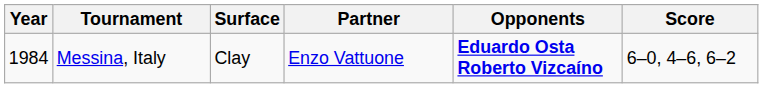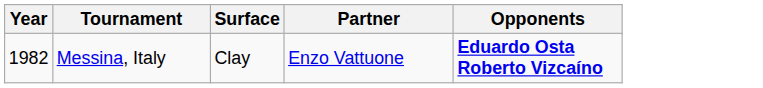 <table class="sortable wikitable" style=font-size:97%>
 <tr>
 <th style="width:30px">Year</th>
 <th style="width:130px">Tournament</th>
 <th style="width:50px">Surface</th>
 <th style="width:140px">Partner</th>
 <th style="width:140px">Opponents</th>
-<th style="width:110px" class="unsortable">Score</th>
 </tr>
 <tr>
-<td>1984</td>
+<td>1982</td>
 <td><a href='#'>Messina</a>, Italy</td>
 <td>Clay</td>
 <td> <a href='#'>Enzo Vattuone</a></td>
 <td><strong> <a href='#'>Eduardo Osta</a><br> <a href='#'>Roberto Vizcaíno</a></strong></td>
-<td>6–0, 4–6, 6–2</td>
 </tr>
 </table>
